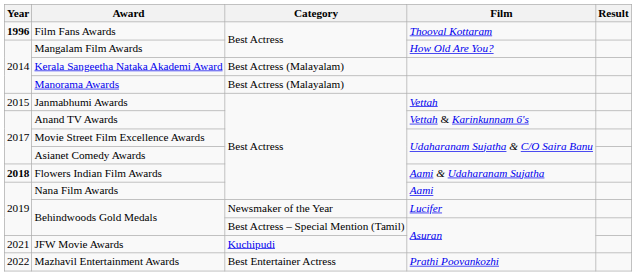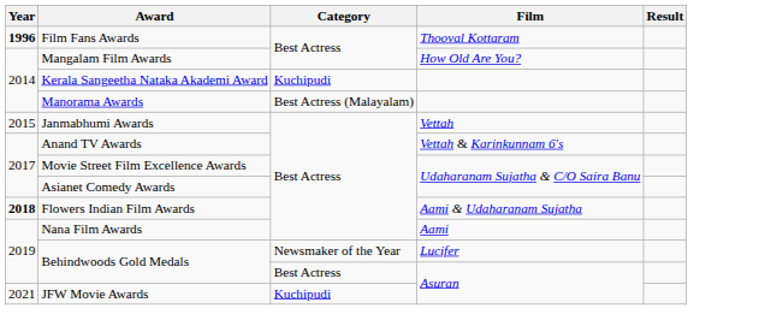 <table class="wikitable">
 <tr>
 <th>Year</th>
 <th>Award</th>
 <th>Category</th>
 <th>Film</th>
 <th>Result</th>
 </tr>
 <tr>
 <td><strong>1996</strong></td>
 <td>Film Fans Awards</td>
 <td rowspan="2">Best Actress</td>
 <td><em><a href='#'>Thooval Kottaram</a></em></td>
 <td></td>
 </tr>
 <tr>
 <td rowspan="3">2014</td>
 <td>Mangalam Film Awards</td>
 <td><em><a href='#'>How Old Are You?</a></em></td>
 <td></td>
 </tr>
 <tr>
 <td><a href='#'>Kerala Sangeetha Nataka Akademi Award</a></td>
-<td>Best Actress (Malayalam)</td>
+<td><a href='#'>Kuchipudi</a></td>
 <td></td>
 <td></td>
 </tr>
 <tr>
 <td><a href='#'>Manorama Awards</a></td>
 <td>Best Actress (Malayalam)</td>
 <td></td>
 <td></td>
 </tr>
 <tr>
 <td>2015</td>
 <td>Janmabhumi Awards</td>
 <td rowspan="6">Best Actress</td>
 <td><em><a href='#'>Vettah</a></em></td>
 <td></td>
 </tr>
 <tr>
 <td rowspan=3>2017</td>
 <td>Anand TV Awards</td>
 <td><em><a href='#'>Vettah</a></em> & <em><a href='#'>Karinkunnam 6's</a></em></td>
 <td></td>
 </tr>
 <tr>
 <td>Movie Street Film Excellence Awards</td>
 <td rowspan="2"><em><a href='#'>Udaharanam Sujatha</a> &</em> <em><a href='#'>C/O Saira Banu</a></em></td>
 <td></td>
 </tr>
 <tr>
 <td>Asianet Comedy Awards</td>
 <td></td>
 </tr>
 <tr>
 <td><strong>2018</strong></td>
 <td>Flowers Indian Film Awards</td>
 <td><em><a href='#'>Aami</a> &</em> <em><a href='#'>Udaharanam Sujatha</a></em></td>
 <td></td>
 </tr>
 <tr>
 <td rowspan="3">2019</td>
 <td>Nana Film Awards</td>
 <td><em><a href='#'>Aami</a></em></td>
 <td></td>
 </tr>
 <tr>
 <td rowspan="2">Behindwoods Gold Medals</td>
 <td>Newsmaker of the Year</td>
 <td><em><a href='#'>Lucifer</a></em></td>
 <td></td>
 </tr>
 <tr>
-<td>Best Actress – Special Mention (Tamil)</td>
+<td>Best Actress</td>
 <td rowspan="2"><em><a href='#'>Asuran</a></em></td>
 <td></td>
 </tr>
 <tr>
 <td>2021</td>
 <td>JFW Movie Awards</td>
 <td><a href='#'>Kuchipudi</a></td>
 <td></td>
 </tr>
-<tr>
-<td>2022</td>
-<td>Mazhavil Entertainment Awards</td>
-<td>Best Entertainer Actress</td>
-<td><em><a href='#'>Prathi Poovankozhi</a></em></td>
-<td></td>
-</tr>
 </table>
